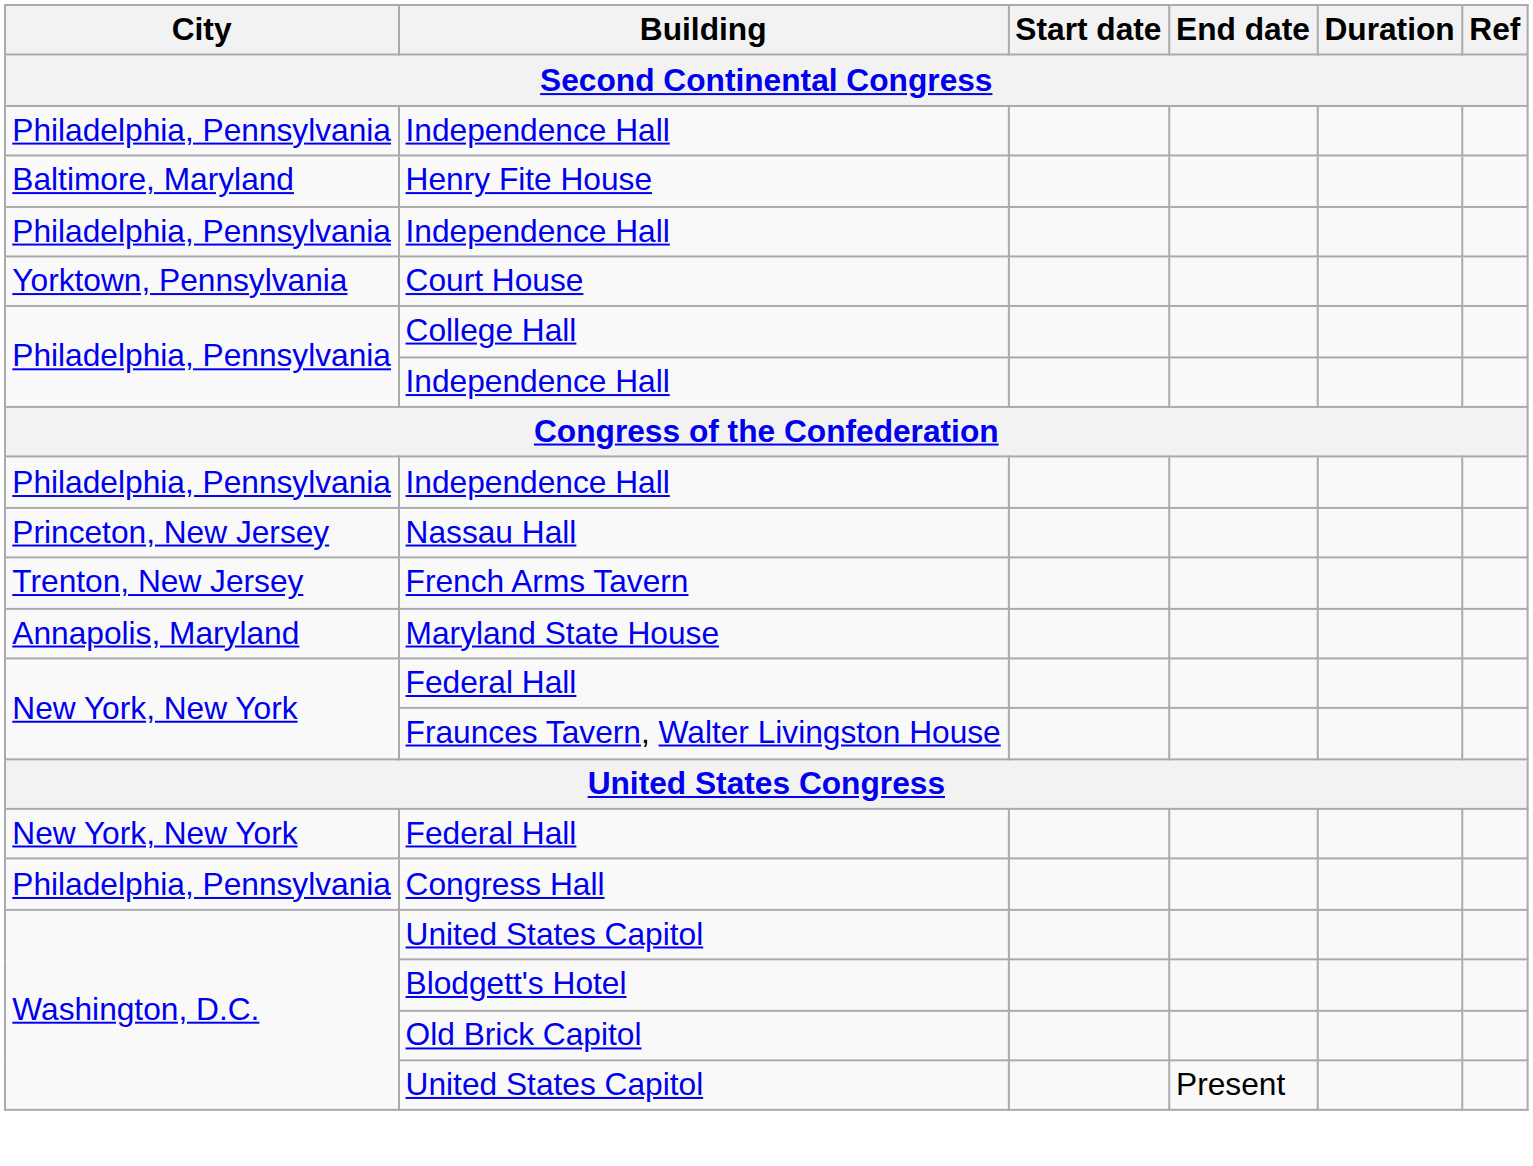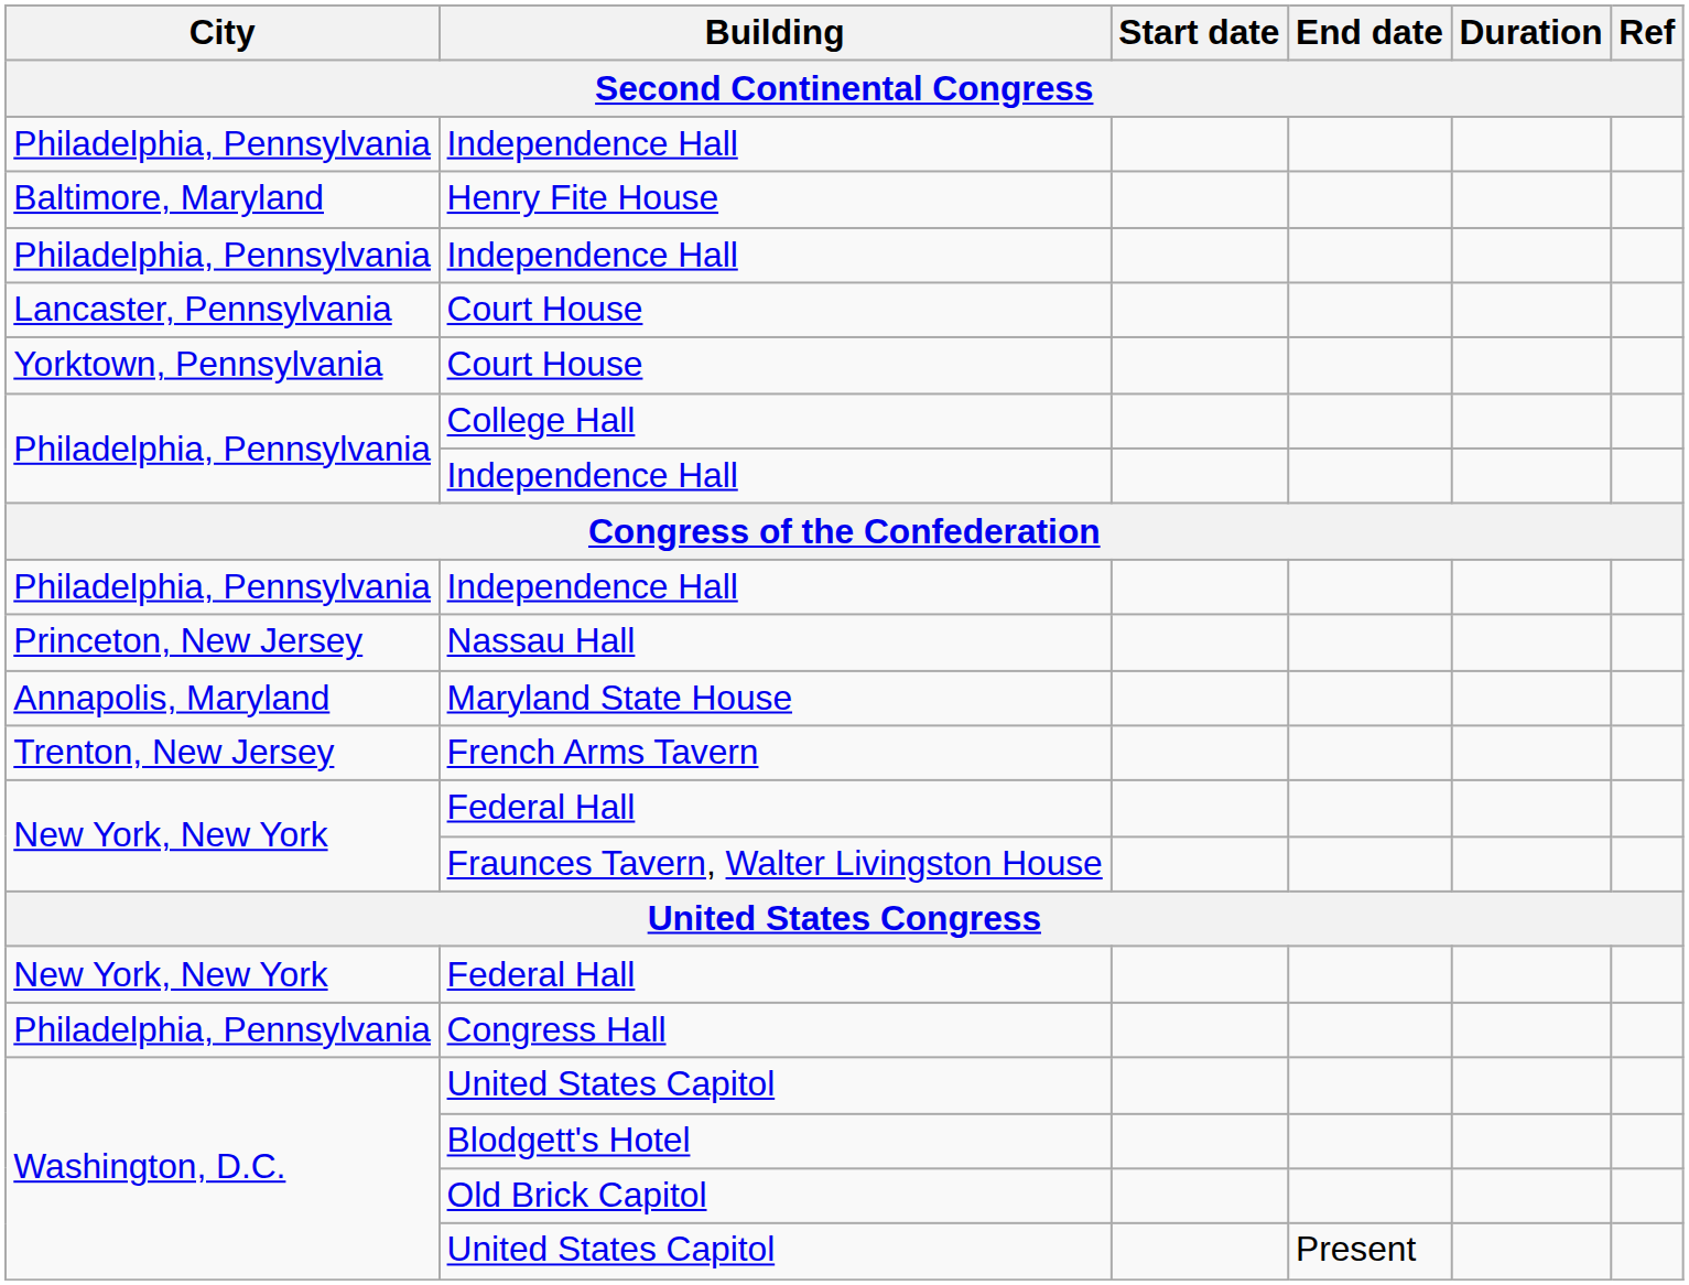 <table class="wikitable">
 <tr>
 <th>City</th>
 <th>Building</th>
 <th>Start date</th>
 <th>End date</th>
 <th>Duration</th>
 <th>Ref</th>
 </tr>
 <tr>
 <th colspan="6"><a href='#'>Second Continental Congress</a></th>
 </tr>
 <tr>
 <td><a href='#'>Philadelphia, Pennsylvania</a></td>
 <td><a href='#'>Independence Hall</a></td>
 <td></td>
 <td></td>
 <td></td>
 <td></td>
 </tr>
 <tr>
 <td><a href='#'>Baltimore, Maryland</a></td>
 <td><a href='#'>Henry Fite House</a></td>
 <td></td>
 <td></td>
 <td></td>
 <td></td>
 </tr>
 <tr>
 <td><a href='#'>Philadelphia, Pennsylvania</a></td>
 <td><a href='#'>Independence Hall</a></td>
+<td></td>
+<td></td>
+<td></td>
+<td></td>
+</tr>
+<tr>
+<td><a href='#'>Lancaster, Pennsylvania</a></td>
+<td><a href='#'>Court House</a></td>
 <td></td>
 <td></td>
 <td></td>
 <td></td>
 </tr>
 <tr>
 <td><a href='#'>Yorktown, Pennsylvania</a></td>
 <td><a href='#'>Court House</a></td>
 <td></td>
 <td></td>
 <td></td>
 <td></td>
 </tr>
 <tr>
 <td rowspan=2><a href='#'>Philadelphia, Pennsylvania</a></td>
 <td><a href='#'>College Hall</a></td>
 <td></td>
 <td></td>
 <td></td>
 <td><wbr><wbr></td>
 </tr>
 <tr>
 <td><a href='#'>Independence Hall</a></td>
 <td></td>
 <td></td>
 <td></td>
 <td></td>
 </tr>
 <tr>
 <th colspan="6"><a href='#'>Congress of the Confederation</a></th>
 </tr>
 <tr>
 <td><a href='#'>Philadelphia, Pennsylvania</a></td>
 <td><a href='#'>Independence Hall</a></td>
 <td></td>
 <td></td>
 <td></td>
 <td></td>
 </tr>
 <tr>
 <td><a href='#'>Princeton, New Jersey</a></td>
 <td><a href='#'>Nassau Hall</a></td>
 <td></td>
 <td></td>
 <td></td>
 <td></td>
 </tr>
 <tr>
-<td><a href='#'>Trenton, New Jersey</a></td>
-<td><a href='#'>French Arms Tavern</a></td>
+<td><a href='#'>Annapolis, Maryland</a></td>
+<td><a href='#'>Maryland State House</a></td>
 <td></td>
 <td></td>
 <td></td>
 <td></td>
 </tr>
 <tr>
-<td><a href='#'>Annapolis, Maryland</a></td>
-<td><a href='#'>Maryland State House</a></td>
+<td><a href='#'>Trenton, New Jersey</a></td>
+<td><a href='#'>French Arms Tavern</a></td>
 <td></td>
 <td></td>
 <td></td>
 <td></td>
 </tr>
 <tr>
 <td rowspan=2><a href='#'>New York, New York</a></td>
 <td><a href='#'>Federal Hall</a></td>
 <td></td>
 <td></td>
 <td></td>
 <td></td>
 </tr>
 <tr>
 <td><a href='#'>Fraunces Tavern</a>, <a href='#'>Walter Livingston House</a></td>
 <td></td>
 <td></td>
 <td></td>
 <td></td>
 </tr>
 <tr>
 <th colspan="6"><a href='#'>United States Congress</a></th>
 </tr>
 <tr>
 <td><a href='#'>New York, New York</a></td>
 <td><a href='#'>Federal Hall</a></td>
 <td></td>
 <td></td>
 <td></td>
 <td></td>
 </tr>
 <tr>
 <td><a href='#'>Philadelphia, Pennsylvania</a></td>
 <td><a href='#'>Congress Hall</a></td>
 <td></td>
 <td></td>
 <td></td>
 <td></td>
 </tr>
 <tr>
 <td rowspan=4><a href='#'>Washington, D.C.</a></td>
 <td><a href='#'>United States Capitol</a></td>
 <td></td>
 <td></td>
 <td></td>
 <td></td>
 </tr>
 <tr>
 <td><a href='#'>Blodgett's Hotel</a></td>
 <td></td>
 <td></td>
 <td></td>
 <td></td>
 </tr>
 <tr>
 <td><a href='#'>Old Brick Capitol</a></td>
 <td></td>
 <td></td>
 <td></td>
 <td></td>
 </tr>
 <tr>
 <td><a href='#'>United States Capitol</a></td>
 <td></td>
 <td>Present</td>
 <td></td>
 <td></td>
 </tr>
 </table>
